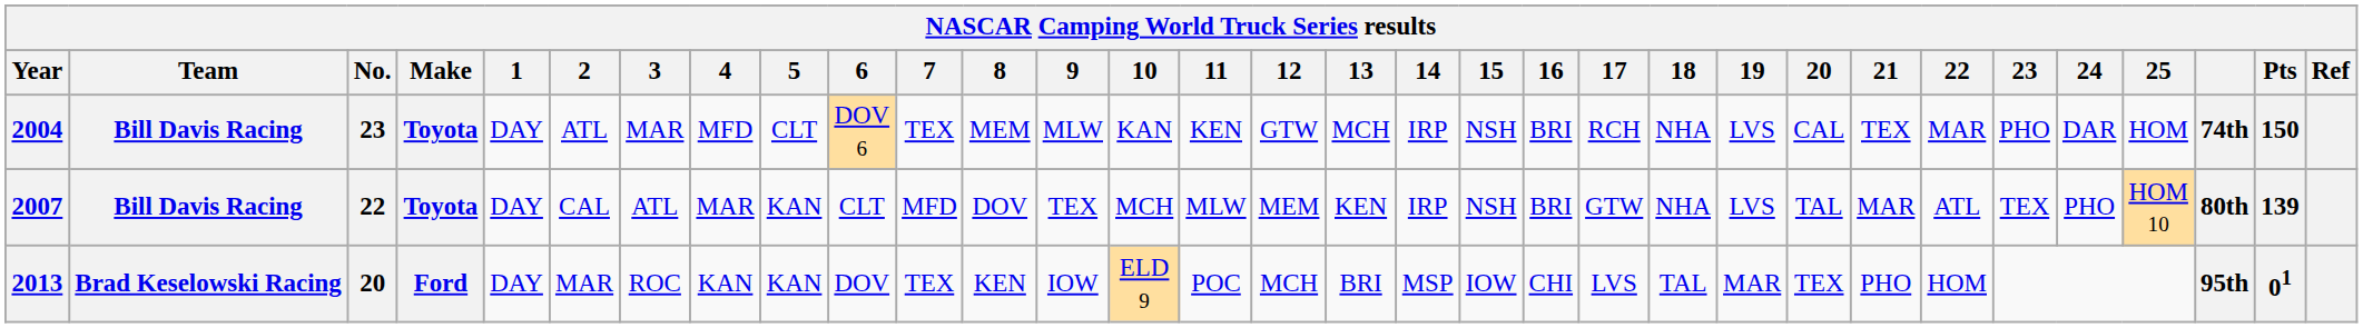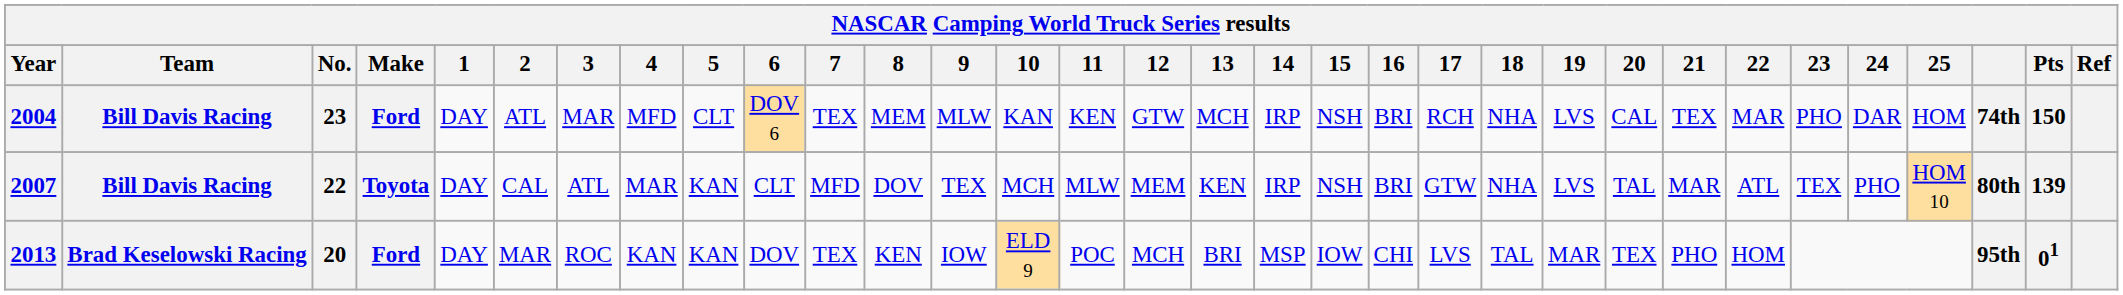 <table class="wikitable" style="text-align:center; font-size:75%">
 <tr>
 <th colspan=45><a href='#'>NASCAR</a> <a href='#'>Camping World Truck Series</a> results</th>
 </tr>
 <tr>
 <th>Year</th>
 <th>Team</th>
 <th>No.</th>
 <th>Make</th>
 <th>1</th>
 <th>2</th>
 <th>3</th>
 <th>4</th>
 <th>5</th>
 <th>6</th>
 <th>7</th>
 <th>8</th>
 <th>9</th>
 <th>10</th>
 <th>11</th>
 <th>12</th>
 <th>13</th>
 <th>14</th>
 <th>15</th>
 <th>16</th>
 <th>17</th>
 <th>18</th>
 <th>19</th>
 <th>20</th>
 <th>21</th>
 <th>22</th>
 <th>23</th>
 <th>24</th>
 <th>25</th>
 <th></th>
 <th>Pts</th>
 <th>Ref</th>
 </tr>
 <tr>
 <th><a href='#'>2004</a></th>
 <th><a href='#'>Bill Davis Racing</a></th>
 <th>23</th>
-<th><a href='#'>Toyota</a></th>
+<th><a href='#'>Ford</a></th>
 <td><a href='#'>DAY</a></td>
 <td><a href='#'>ATL</a></td>
 <td><a href='#'>MAR</a></td>
 <td><a href='#'>MFD</a></td>
 <td><a href='#'>CLT</a></td>
 <td style="background:#FFDF9F;"><a href='#'>DOV</a><br><small>6</small></td>
 <td><a href='#'>TEX</a></td>
 <td><a href='#'>MEM</a></td>
 <td><a href='#'>MLW</a></td>
 <td><a href='#'>KAN</a></td>
 <td><a href='#'>KEN</a></td>
 <td><a href='#'>GTW</a></td>
 <td><a href='#'>MCH</a></td>
 <td><a href='#'>IRP</a></td>
 <td><a href='#'>NSH</a></td>
 <td><a href='#'>BRI</a></td>
 <td><a href='#'>RCH</a></td>
 <td><a href='#'>NHA</a></td>
 <td><a href='#'>LVS</a></td>
 <td><a href='#'>CAL</a></td>
 <td><a href='#'>TEX</a></td>
 <td><a href='#'>MAR</a></td>
 <td><a href='#'>PHO</a></td>
 <td><a href='#'>DAR</a></td>
 <td><a href='#'>HOM</a></td>
 <th>74th</th>
 <th>150</th>
 <th></th>
 </tr>
 <tr>
 <th><a href='#'>2007</a></th>
 <th><a href='#'>Bill Davis Racing</a></th>
 <th>22</th>
 <th><a href='#'>Toyota</a></th>
 <td><a href='#'>DAY</a></td>
 <td><a href='#'>CAL</a></td>
 <td><a href='#'>ATL</a></td>
 <td><a href='#'>MAR</a></td>
 <td><a href='#'>KAN</a></td>
 <td><a href='#'>CLT</a></td>
 <td><a href='#'>MFD</a></td>
 <td><a href='#'>DOV</a></td>
 <td><a href='#'>TEX</a></td>
 <td><a href='#'>MCH</a></td>
 <td><a href='#'>MLW</a></td>
 <td><a href='#'>MEM</a></td>
 <td><a href='#'>KEN</a></td>
 <td><a href='#'>IRP</a></td>
 <td><a href='#'>NSH</a></td>
 <td><a href='#'>BRI</a></td>
 <td><a href='#'>GTW</a></td>
 <td><a href='#'>NHA</a></td>
 <td><a href='#'>LVS</a></td>
 <td><a href='#'>TAL</a></td>
 <td><a href='#'>MAR</a></td>
 <td><a href='#'>ATL</a></td>
 <td><a href='#'>TEX</a></td>
 <td><a href='#'>PHO</a></td>
 <td style="background:#FFDF9F;"><a href='#'>HOM</a><br><small>10</small></td>
 <th>80th</th>
 <th>139</th>
 <th></th>
 </tr>
 <tr>
 <th><a href='#'>2013</a></th>
 <th><a href='#'>Brad Keselowski Racing</a></th>
 <th>20</th>
 <th><a href='#'>Ford</a></th>
 <td><a href='#'>DAY</a></td>
 <td><a href='#'>MAR</a></td>
 <td><a href='#'>ROC</a></td>
 <td><a href='#'>KAN</a></td>
 <td><a href='#'>KAN</a></td>
 <td><a href='#'>DOV</a></td>
 <td><a href='#'>TEX</a></td>
 <td><a href='#'>KEN</a></td>
 <td><a href='#'>IOW</a></td>
 <td style="background:#FFDF9F;"><a href='#'>ELD</a><br><small>9</small></td>
 <td><a href='#'>POC</a></td>
 <td><a href='#'>MCH</a></td>
 <td><a href='#'>BRI</a></td>
 <td><a href='#'>MSP</a></td>
 <td><a href='#'>IOW</a></td>
 <td><a href='#'>CHI</a></td>
 <td><a href='#'>LVS</a></td>
 <td><a href='#'>TAL</a></td>
 <td><a href='#'>MAR</a></td>
 <td><a href='#'>TEX</a></td>
 <td><a href='#'>PHO</a></td>
 <td><a href='#'>HOM</a></td>
 <td colspan=3></td>
 <th>95th</th>
 <th>0<sup>1</sup></th>
 <th></th>
 </tr>
 </table>
